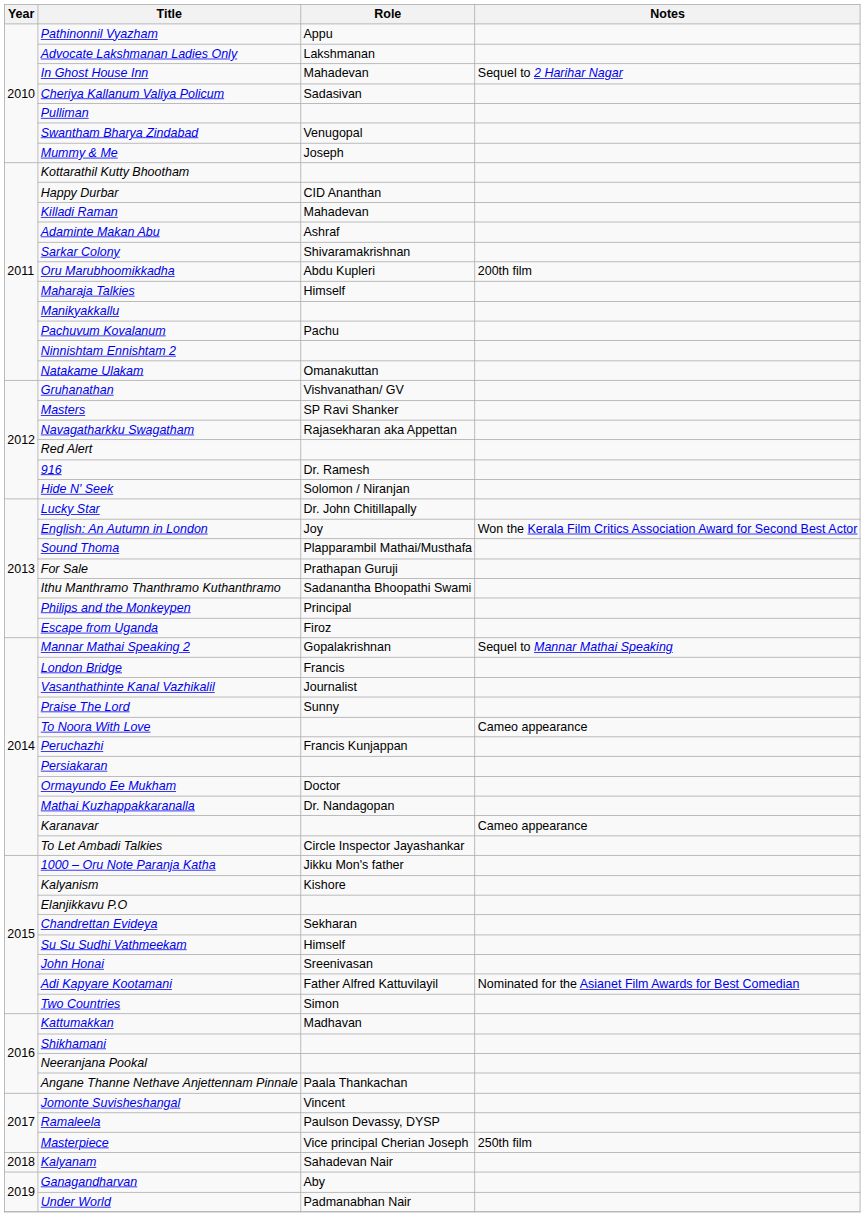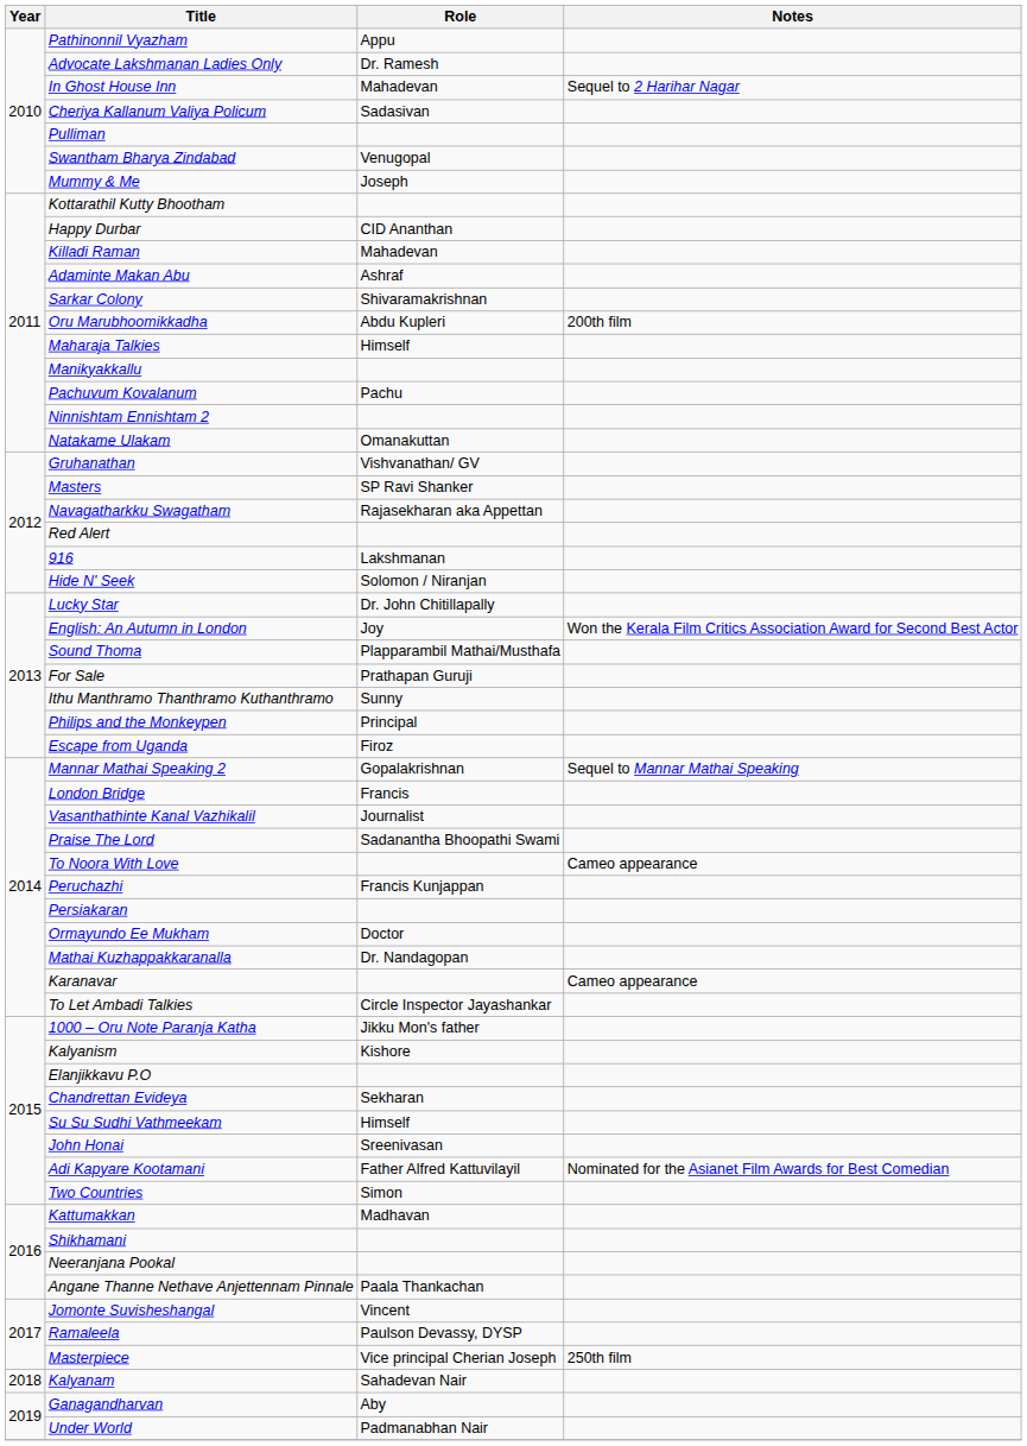 <table class="wikitable sortable">
 <tr>
 <th>Year</th>
 <th>Title</th>
 <th>Role</th>
 <th class="unsortable">Notes</th>
 </tr>
 <tr>
 <td rowspan=7>2010</td>
 <td><em><a href='#'>Pathinonnil Vyazham</a></em></td>
 <td>Appu</td>
 <td></td>
 </tr>
 <tr>
 <td><em><a href='#'>Advocate Lakshmanan Ladies Only</a></em></td>
-<td>Lakshmanan</td>
+<td>Dr. Ramesh</td>
 <td></td>
 </tr>
 <tr>
 <td><em><a href='#'>In Ghost House Inn</a></em></td>
 <td>Mahadevan</td>
 <td>Sequel to <em><a href='#'>2 Harihar Nagar</a></em></td>
 </tr>
 <tr>
 <td><em><a href='#'>Cheriya Kallanum Valiya Policum</a></em></td>
 <td>Sadasivan</td>
 <td></td>
 </tr>
 <tr>
 <td><em><a href='#'>Pulliman</a></em></td>
 <td></td>
 <td></td>
 </tr>
 <tr>
 <td><em><a href='#'>Swantham Bharya Zindabad</a></em></td>
 <td>Venugopal</td>
 <td></td>
 </tr>
 <tr>
 <td><em><a href='#'>Mummy & Me</a></em></td>
 <td>Joseph</td>
 <td></td>
 </tr>
 <tr>
 <td rowspan=11>2011</td>
 <td><em>Kottarathil Kutty Bhootham</em></td>
 <td></td>
 <td></td>
 </tr>
 <tr>
 <td><em>Happy Durbar</em></td>
 <td>CID Ananthan</td>
 <td></td>
 </tr>
 <tr>
 <td><em><a href='#'>Killadi Raman</a></em></td>
 <td>Mahadevan</td>
 <td></td>
 </tr>
 <tr>
 <td><em><a href='#'>Adaminte Makan Abu</a></em></td>
 <td>Ashraf</td>
 <td></td>
 </tr>
 <tr>
 <td><em><a href='#'>Sarkar Colony</a></em></td>
 <td>Shivaramakrishnan</td>
 <td></td>
 </tr>
 <tr>
 <td><em><a href='#'>Oru Marubhoomikkadha</a></em></td>
 <td>Abdu Kupleri</td>
 <td>200th film</td>
 </tr>
 <tr>
 <td><em><a href='#'>Maharaja Talkies</a></em></td>
 <td>Himself</td>
 <td></td>
 </tr>
 <tr>
 <td><em><a href='#'>Manikyakkallu</a></em></td>
 <td></td>
 <td></td>
 </tr>
 <tr>
 <td><em><a href='#'>Pachuvum Kovalanum</a></em></td>
 <td>Pachu</td>
 <td></td>
 </tr>
 <tr>
 <td><em><a href='#'>Ninnishtam Ennishtam 2</a></em></td>
 <td></td>
 <td></td>
 </tr>
 <tr>
 <td><em><a href='#'>Natakame Ulakam</a></em></td>
 <td>Omanakuttan</td>
 <td></td>
 </tr>
 <tr>
 <td rowspan=6>2012</td>
 <td><em><a href='#'>Gruhanathan</a></em></td>
 <td>Vishvanathan/ GV</td>
 <td></td>
 </tr>
 <tr>
 <td><em><a href='#'>Masters</a></em></td>
 <td>SP Ravi Shanker</td>
 <td></td>
 </tr>
 <tr>
 <td><em><a href='#'>Navagatharkku Swagatham</a></em></td>
 <td>Rajasekharan aka Appettan</td>
 <td></td>
 </tr>
 <tr>
 <td><em>Red Alert</em></td>
 <td></td>
 <td></td>
 </tr>
 <tr>
 <td><a href='#'><em>916</em></a></td>
-<td>Dr. Ramesh</td>
+<td>Lakshmanan</td>
 <td></td>
 </tr>
 <tr>
 <td><em><a href='#'>Hide N' Seek</a></em></td>
 <td>Solomon / Niranjan</td>
 <td></td>
 </tr>
 <tr>
 <td rowspan=7>2013</td>
 <td><a href='#'><em>Lucky Star</em></a></td>
 <td>Dr. John Chitillapally</td>
 <td></td>
 </tr>
 <tr>
 <td><em><a href='#'>English: An Autumn in London</a></em></td>
 <td>Joy</td>
 <td>Won the <a href='#'>Kerala Film Critics Association Award for Second Best Actor</a></td>
 </tr>
 <tr>
 <td><em><a href='#'>Sound Thoma</a></em></td>
 <td>Plapparambil Mathai/Musthafa</td>
 <td></td>
 </tr>
 <tr>
 <td><em>For Sale</em></td>
 <td>Prathapan Guruji</td>
 <td></td>
 </tr>
 <tr>
 <td><em>Ithu Manthramo Thanthramo Kuthanthramo</em></td>
-<td>Sadanantha Bhoopathi Swami</td>
+<td>Sunny</td>
 <td></td>
 </tr>
 <tr>
 <td><a href='#'><em>Philips and the Monkeypen</em></a></td>
 <td>Principal</td>
 <td></td>
 </tr>
 <tr>
 <td><em><a href='#'>Escape from Uganda</a></em></td>
 <td>Firoz</td>
 <td></td>
 </tr>
 <tr>
 <td rowspan=11>2014</td>
 <td><em><a href='#'>Mannar Mathai Speaking 2</a></em></td>
 <td>Gopalakrishnan</td>
 <td>Sequel to <em><a href='#'>Mannar Mathai Speaking</a></em></td>
 </tr>
 <tr>
 <td><em><a href='#'>London Bridge</a></em></td>
 <td>Francis</td>
 <td></td>
 </tr>
 <tr>
 <td><em><a href='#'>Vasanthathinte Kanal Vazhikalil</a></em></td>
 <td>Journalist</td>
 <td></td>
 </tr>
 <tr>
 <td><em><a href='#'>Praise The Lord</a></em></td>
-<td>Sunny</td>
+<td>Sadanantha Bhoopathi Swami</td>
 <td></td>
 </tr>
 <tr>
 <td><em><a href='#'>To Noora With Love</a></em></td>
 <td></td>
 <td>Cameo appearance</td>
 </tr>
 <tr>
 <td><em><a href='#'>Peruchazhi</a></em></td>
 <td>Francis Kunjappan</td>
 <td></td>
 </tr>
 <tr>
 <td><em><a href='#'>Persiakaran</a></em></td>
 <td></td>
 <td></td>
 </tr>
 <tr>
 <td><em><a href='#'>Ormayundo Ee Mukham</a></em></td>
 <td>Doctor</td>
 <td></td>
 </tr>
 <tr>
 <td><em><a href='#'>Mathai Kuzhappakkaranalla</a></em></td>
 <td>Dr. Nandagopan</td>
 <td></td>
 </tr>
 <tr>
 <td><em>Karanavar</em></td>
 <td></td>
 <td>Cameo appearance</td>
 </tr>
 <tr>
 <td><em>To Let Ambadi Talkies</em></td>
 <td>Circle Inspector Jayashankar</td>
 <td></td>
 </tr>
 <tr>
 <td rowspan=8>2015</td>
 <td><em><a href='#'>1000 – Oru Note Paranja Katha</a></em></td>
 <td>Jikku Mon's father</td>
 <td></td>
 </tr>
 <tr>
 <td><em>Kalyanism</em></td>
 <td>Kishore</td>
 <td></td>
 </tr>
 <tr>
 <td><em>Elanjikkavu P.O</em></td>
 <td></td>
 <td></td>
 </tr>
 <tr>
 <td><em><a href='#'>Chandrettan Evideya</a></em></td>
 <td>Sekharan</td>
 <td></td>
 </tr>
 <tr>
 <td><em><a href='#'>Su Su Sudhi Vathmeekam</a></em></td>
 <td>Himself</td>
 <td></td>
 </tr>
 <tr>
 <td><em><a href='#'>John Honai</a></em></td>
 <td>Sreenivasan</td>
 <td></td>
 </tr>
 <tr>
 <td><em><a href='#'>Adi Kapyare Kootamani</a></em></td>
 <td>Father Alfred Kattuvilayil</td>
 <td>Nominated for the <a href='#'>Asianet Film Awards for Best Comedian</a></td>
 </tr>
 <tr>
 <td><em><a href='#'>Two Countries</a></em></td>
 <td>Simon</td>
 <td></td>
 </tr>
 <tr>
 <td rowspan=4>2016</td>
 <td><em><a href='#'>Kattumakkan</a></em></td>
 <td>Madhavan</td>
 <td></td>
 </tr>
 <tr>
 <td><em><a href='#'>Shikhamani</a></em></td>
 <td></td>
 <td></td>
 </tr>
 <tr>
 <td><em>Neeranjana Pookal</em></td>
 <td></td>
 <td></td>
 </tr>
 <tr>
 <td><em>Angane Thanne Nethave Anjettennam Pinnale</em></td>
 <td>Paala Thankachan</td>
 <td></td>
 </tr>
 <tr>
 <td rowspan=3>2017</td>
 <td><em><a href='#'>Jomonte Suvisheshangal</a></em></td>
 <td>Vincent</td>
 <td></td>
 </tr>
 <tr>
 <td><em><a href='#'>Ramaleela </a></em></td>
 <td>Paulson Devassy, DYSP</td>
 <td></td>
 </tr>
 <tr>
 <td><em><a href='#'>Masterpiece</a></em></td>
 <td>Vice principal Cherian Joseph</td>
 <td>250th film</td>
 </tr>
 <tr>
 <td>2018</td>
 <td><em><a href='#'>Kalyanam</a></em></td>
 <td>Sahadevan Nair</td>
 <td></td>
 </tr>
 <tr>
 <td rowspan=2>2019</td>
 <td><em><a href='#'>Ganagandharvan</a></em></td>
 <td>Aby</td>
 <td></td>
 </tr>
 <tr>
 <td><em><a href='#'>Under World</a></em></td>
 <td>Padmanabhan Nair</td>
 <td></td>
 </tr>
 <tr>
 </tr>
 </table>
